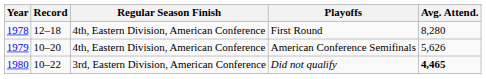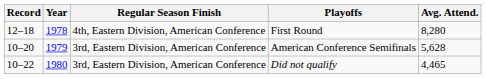 <table class="wikitable">
 <tr>
+<th>Record</th>
 <th>Year</th>
-<th>Record</th>
 <th>Regular Season Finish</th>
 <th>Playoffs</th>
 <th>Avg. Attend.</th>
 </tr>
 <tr>
+<td>12–18</td>
 <td><a href='#'>1978</a></td>
-<td>12–18</td>
 <td>4th, Eastern Division, American Conference</td>
 <td>First Round</td>
 <td>8,280</td>
 </tr>
 <tr>
+<td>10–20</td>
 <td><a href='#'>1979</a></td>
-<td>10–20</td>
-<td>4th, Eastern Division, American Conference</td>
+<td>3rd, Eastern Division, American Conference</td>
 <td>American Conference Semifinals</td>
-<td>5,626</td>
+<td>5,628</td>
 </tr>
 <tr>
+<td>10–22</td>
 <td><a href='#'>1980</a></td>
-<td>10–22</td>
 <td>3rd, Eastern Division, American Conference</td>
 <td><em>Did not qualify</em></td>
-<td><strong>4,465</strong></td>
+<td>4,465</td>
 </tr>
 </table>
